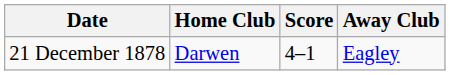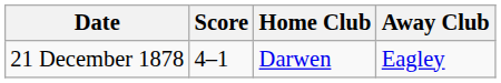 <table class="wikitable">
 <tr>
 <th>Date</th>
+<th>Score</th>
 <th>Home Club</th>
-<th>Score</th>
 <th>Away Club</th>
 </tr>
 <tr>
 <td>21 December 1878</td>
+<td>4–1</td>
 <td><a href='#'>Darwen</a></td>
-<td>4–1</td>
 <td><a href='#'>Eagley</a></td>
 </tr>
 </table>
